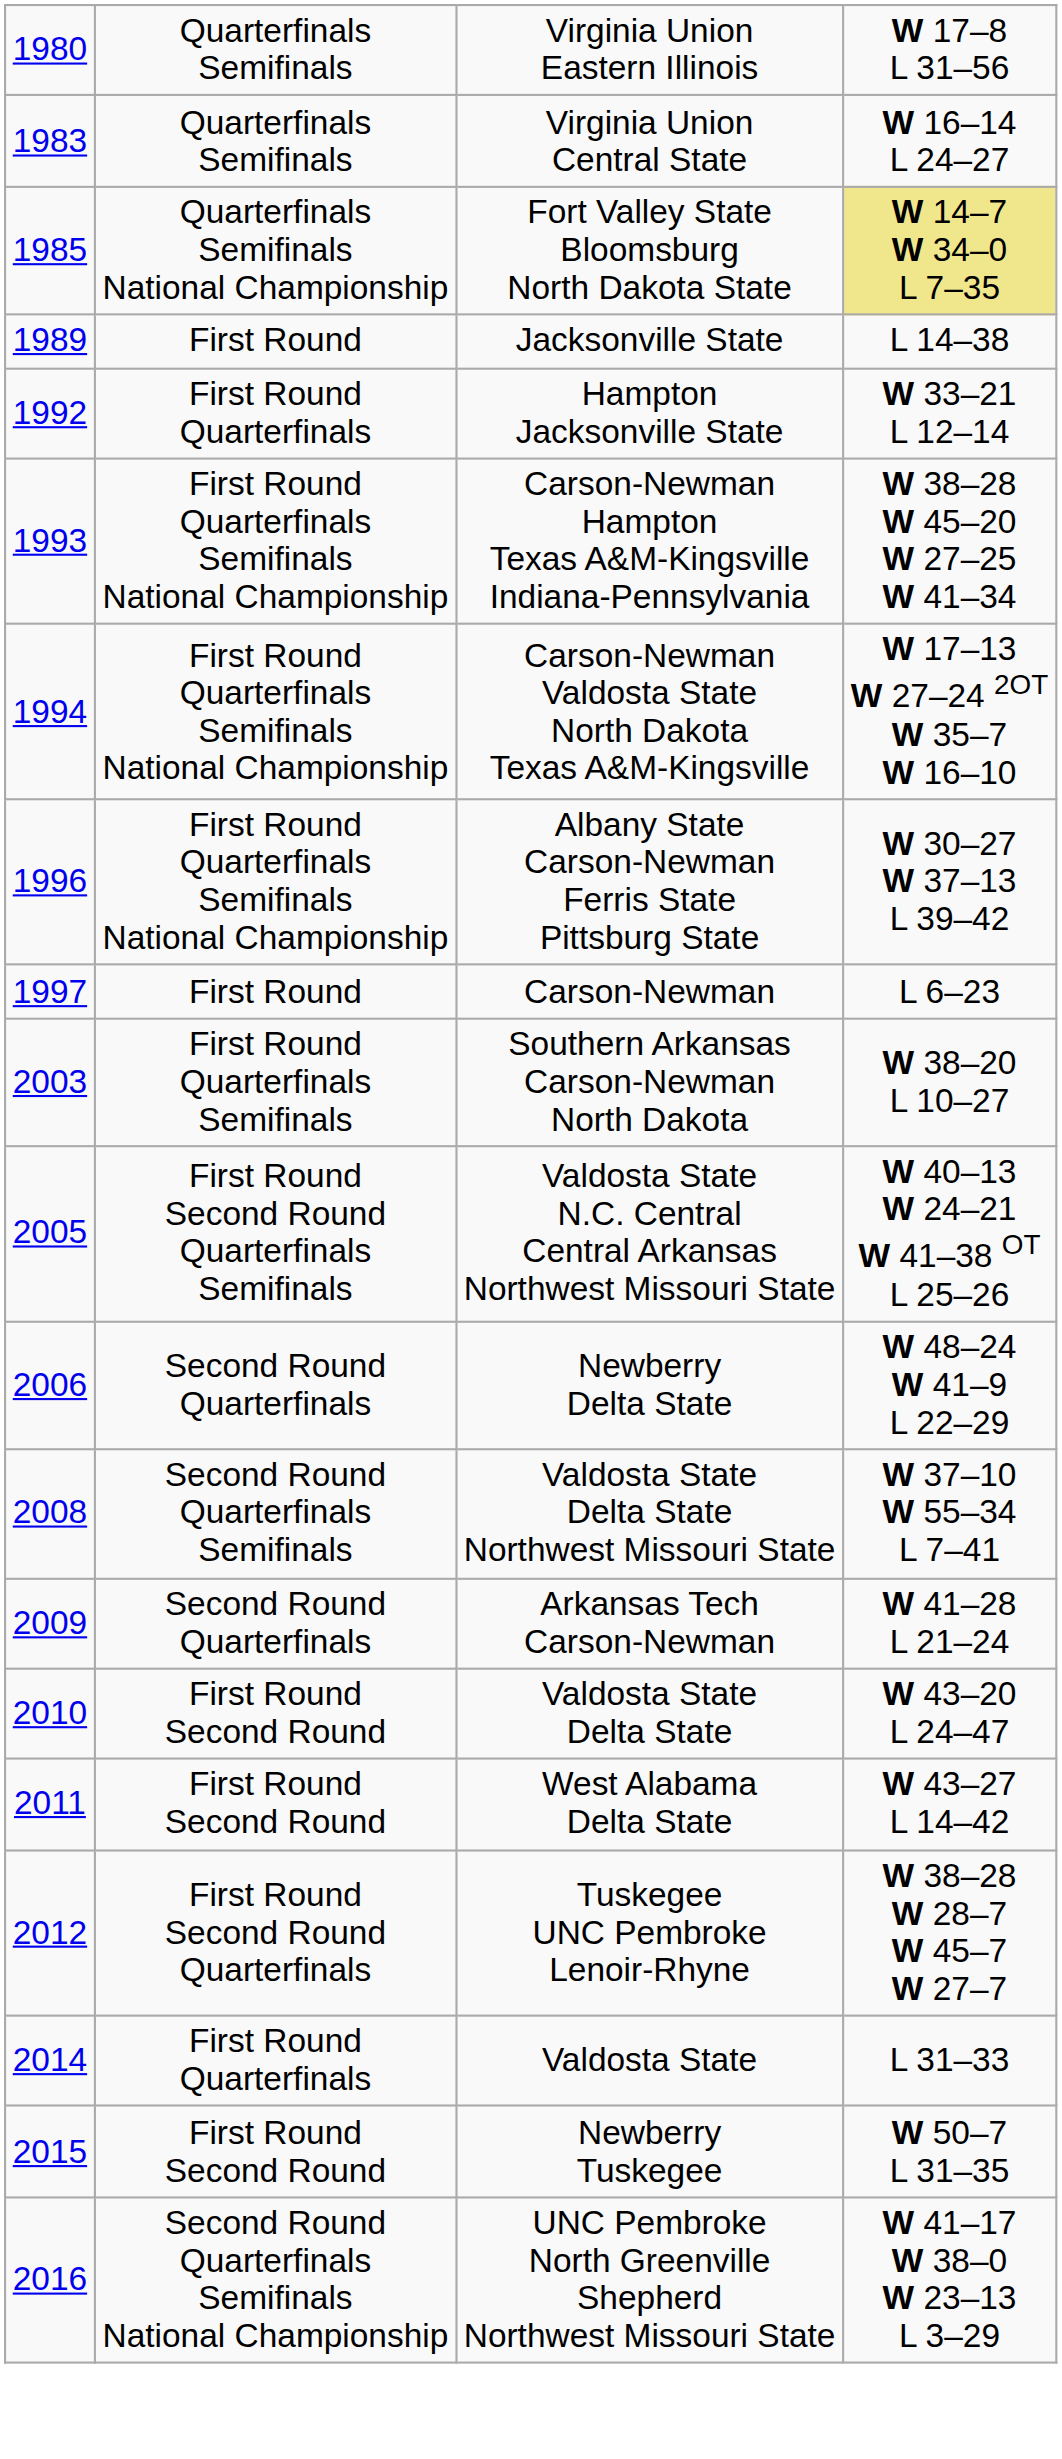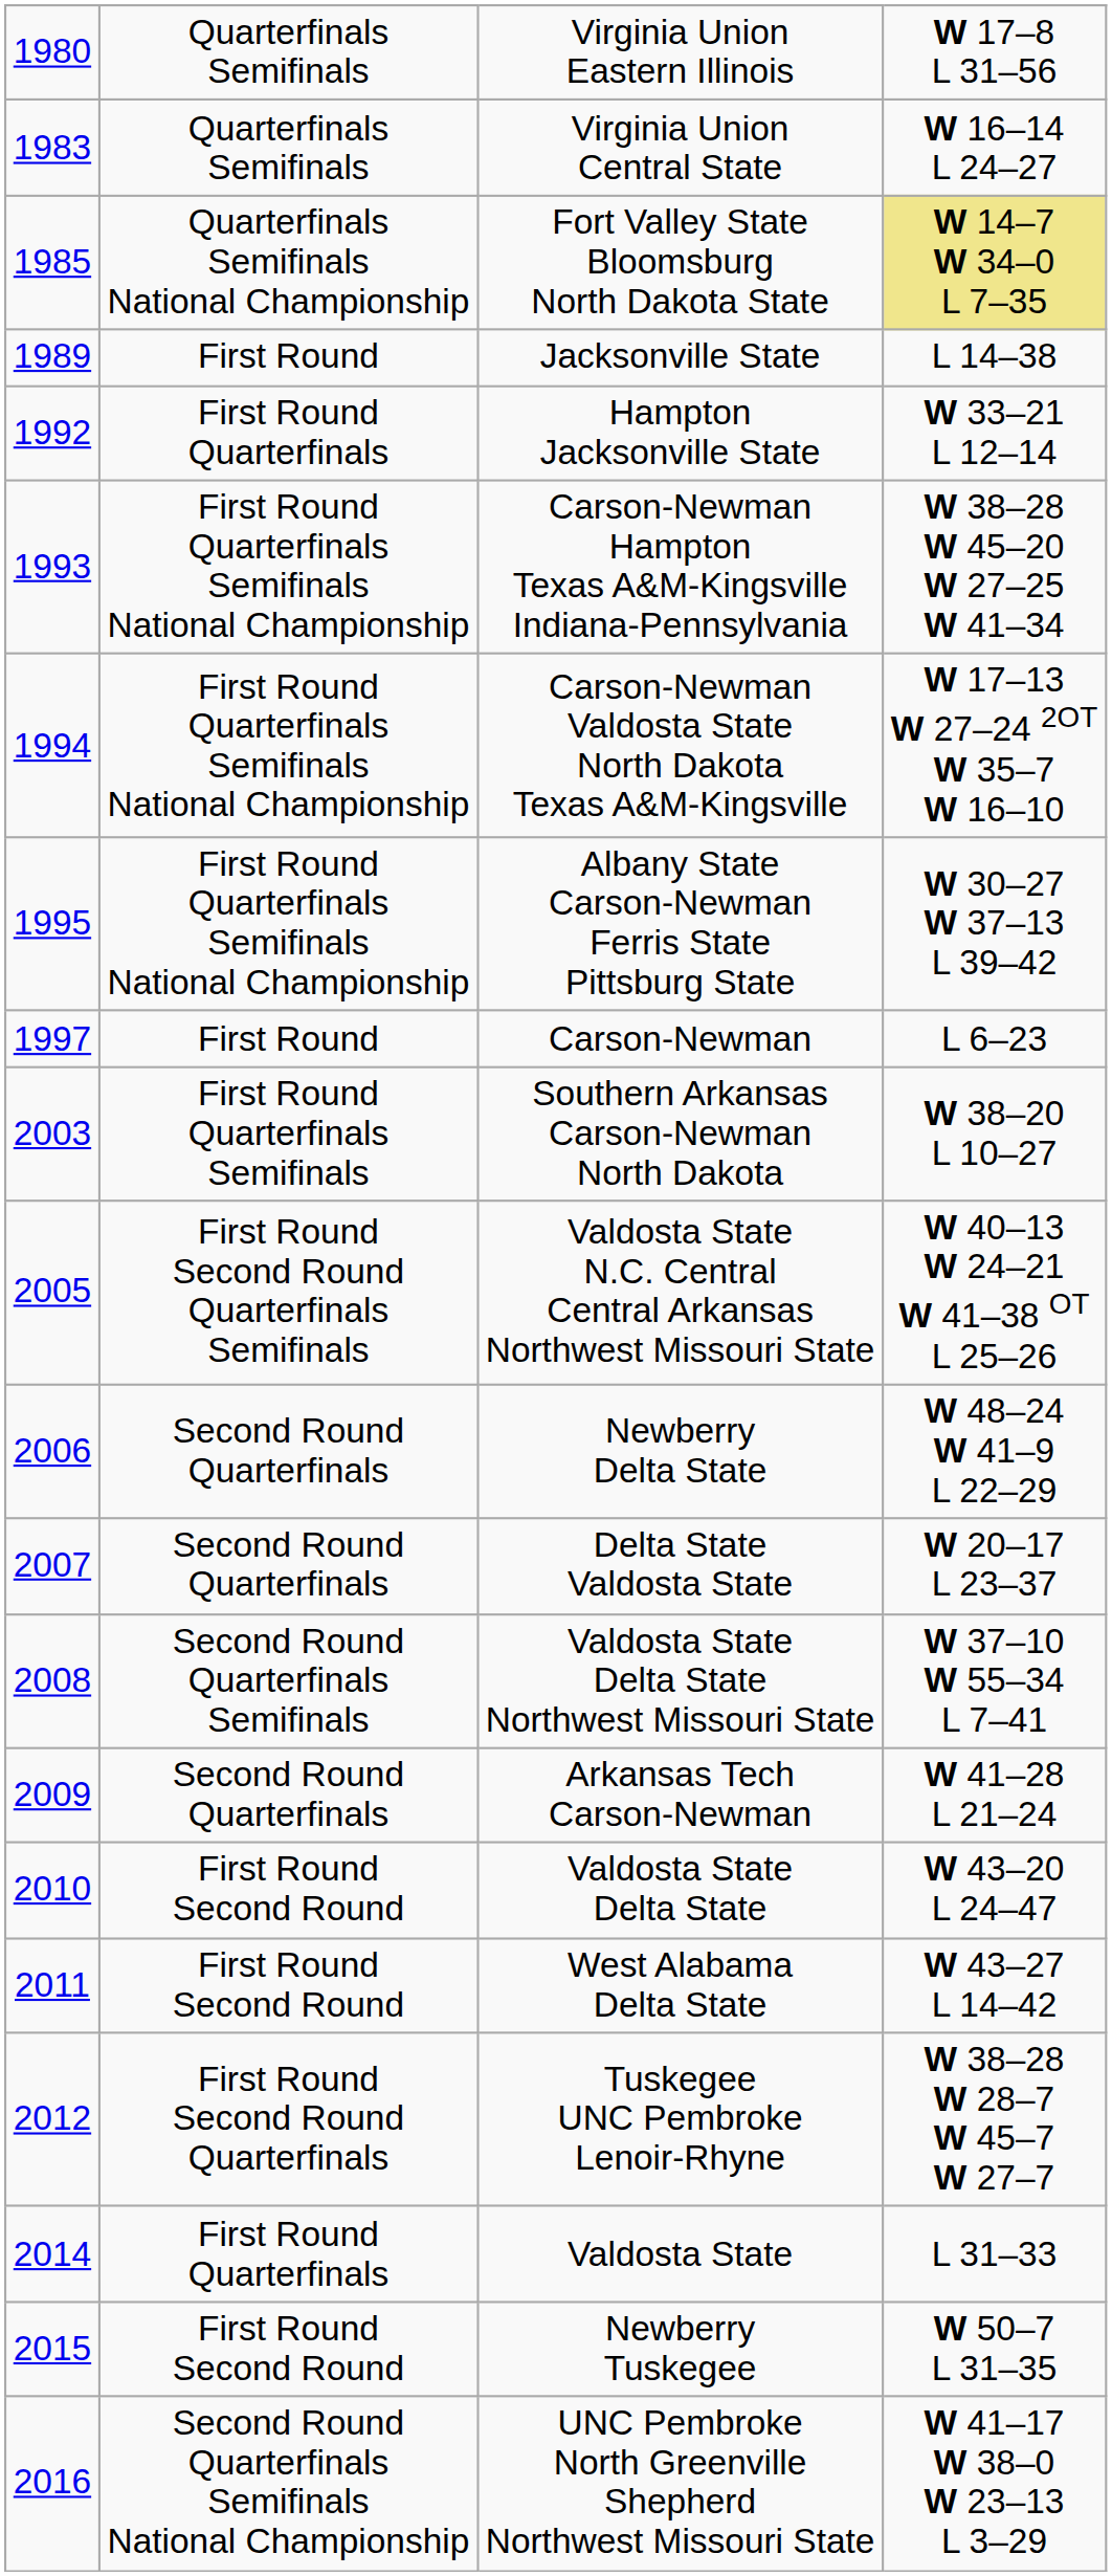 <table class="wikitable">
 <tr align="center">
 <td><a href='#'>1980</a></td>
 <td>Quarterfinals<br>Semifinals</td>
 <td>Virginia Union<br>Eastern Illinois</td>
 <td><strong>W</strong> 17–8<br>L 31–56</td>
 </tr>
 <tr align="center">
 <td><a href='#'>1983</a></td>
 <td>Quarterfinals<br>Semifinals</td>
 <td>Virginia Union<br>Central State</td>
 <td><strong>W</strong> 16–14<br>L 24–27</td>
 </tr>
 <tr align="center">
 <td><a href='#'>1985</a></td>
 <td>Quarterfinals<br>Semifinals<br>National Championship</td>
 <td>Fort Valley State<br>Bloomsburg<br>North Dakota State</td>
 <td style="background: khaki;"><strong>W</strong> 14–7<br><strong>W</strong> 34–0<br>L 7–35</td>
 </tr>
 <tr align="center">
 <td><a href='#'>1989</a></td>
 <td>First Round</td>
 <td>Jacksonville State</td>
 <td>L 14–38</td>
 </tr>
 <tr align="center">
 <td><a href='#'>1992</a></td>
 <td>First Round<br>Quarterfinals</td>
 <td>Hampton<br>Jacksonville State</td>
 <td><strong>W</strong> 33–21<br>L 12–14</td>
 </tr>
 <tr align="center">
 <td><a href='#'>1993</a></td>
 <td>First Round<br>Quarterfinals<br>Semifinals<br>National Championship</td>
 <td>Carson-Newman<br>Hampton<br>Texas A&M-Kingsville<br>Indiana-Pennsylvania</td>
 <td><strong>W</strong> 38–28<br><strong>W</strong> 45–20<br><strong>W</strong> 27–25<br><strong>W</strong> 41–34</td>
 </tr>
 <tr align="center">
 <td><a href='#'>1994</a></td>
 <td>First Round<br>Quarterfinals<br>Semifinals<br>National Championship</td>
 <td>Carson-Newman<br>Valdosta State<br>North Dakota<br>Texas A&M-Kingsville</td>
 <td><strong>W</strong> 17–13<br><strong>W</strong> 27–24 <sup>2OT</sup><br><strong>W</strong> 35–7<br><strong>W</strong> 16–10</td>
 </tr>
 <tr align="center">
-<td><a href='#'>1996</a></td>
+<td><a href='#'>1995</a></td>
 <td>First Round<br>Quarterfinals<br>Semifinals<br>National Championship</td>
 <td>Albany State<br>Carson-Newman<br>Ferris State<br>Pittsburg State</td>
 <td><strong>W</strong> 30–27<br><strong>W</strong> 37–13<br>L 39–42</td>
 </tr>
 <tr align="center">
 <td><a href='#'>1997</a></td>
 <td>First Round</td>
 <td>Carson-Newman</td>
 <td>L 6–23</td>
 </tr>
 <tr align="center">
 <td><a href='#'>2003</a></td>
 <td>First Round<br>Quarterfinals<br>Semifinals</td>
 <td>Southern Arkansas<br>Carson-Newman<br>North Dakota</td>
 <td><strong>W</strong> 38–20<br>L 10–27</td>
 </tr>
 <tr align="center">
 <td><a href='#'>2005</a></td>
 <td>First Round<br>Second Round<br>Quarterfinals<br>Semifinals</td>
 <td>Valdosta State<br>N.C. Central<br>Central Arkansas<br>Northwest Missouri State</td>
 <td><strong>W</strong> 40–13<br><strong>W</strong> 24–21<br><strong>W</strong> 41–38 <sup>OT</sup><br>L 25–26</td>
 </tr>
 <tr align="center">
 <td><a href='#'>2006</a></td>
 <td>Second Round<br>Quarterfinals</td>
 <td>Newberry<br>Delta State</td>
 <td><strong>W</strong> 48–24<br><strong>W</strong> 41–9<br>L 22–29</td>
+</tr>
+<tr align="center">
+<td><a href='#'>2007</a></td>
+<td>Second Round<br>Quarterfinals</td>
+<td>Delta State<br>Valdosta State</td>
+<td><strong>W</strong> 20–17<br>L 23–37</td>
 </tr>
 <tr align="center">
 <td><a href='#'>2008</a></td>
 <td>Second Round<br>Quarterfinals<br>Semifinals</td>
 <td>Valdosta State<br>Delta State<br>Northwest Missouri State</td>
 <td><strong>W</strong> 37–10<br><strong>W</strong> 55–34<br>L 7–41</td>
 </tr>
 <tr align="center">
 <td><a href='#'>2009</a></td>
 <td>Second Round<br>Quarterfinals</td>
 <td>Arkansas Tech<br>Carson-Newman</td>
 <td><strong>W</strong> 41–28<br>L 21–24</td>
 </tr>
 <tr align="center">
 <td><a href='#'>2010</a></td>
 <td>First Round<br>Second Round</td>
 <td>Valdosta State<br>Delta State</td>
 <td><strong>W</strong> 43–20<br>L 24–47</td>
 </tr>
 <tr align="center">
 <td><a href='#'>2011</a></td>
 <td>First Round<br>Second Round</td>
 <td>West Alabama<br>Delta State</td>
 <td><strong>W</strong> 43–27<br>L 14–42</td>
 </tr>
 <tr align="center">
 <td><a href='#'>2012</a></td>
 <td>First Round<br>Second Round<br>Quarterfinals</td>
 <td>Tuskegee<br>UNC Pembroke<br>Lenoir-Rhyne</td>
 <td><strong>W</strong> 38–28<br><strong>W</strong> 28–7<br><strong>W</strong> 45–7<br><strong>W</strong> 27–7</td>
 </tr>
 <tr align="center">
 <td><a href='#'>2014</a></td>
 <td>First Round<br>Quarterfinals</td>
 <td>Valdosta State</td>
 <td>L 31–33</td>
 </tr>
 <tr align="center">
 <td><a href='#'>2015</a></td>
 <td>First Round<br>Second Round</td>
 <td>Newberry<br>Tuskegee</td>
 <td><strong>W</strong> 50–7<br>L 31–35</td>
 </tr>
 <tr align="center">
 <td><a href='#'>2016</a></td>
 <td>Second Round<br>Quarterfinals<br>Semifinals<br>National Championship</td>
 <td>UNC Pembroke<br>North Greenville<br>Shepherd<br>Northwest Missouri State</td>
 <td><strong>W</strong> 41–17<br><strong>W</strong> 38–0<br><strong>W</strong> 23–13<br>L 3–29</td>
 </tr>
 </table>
